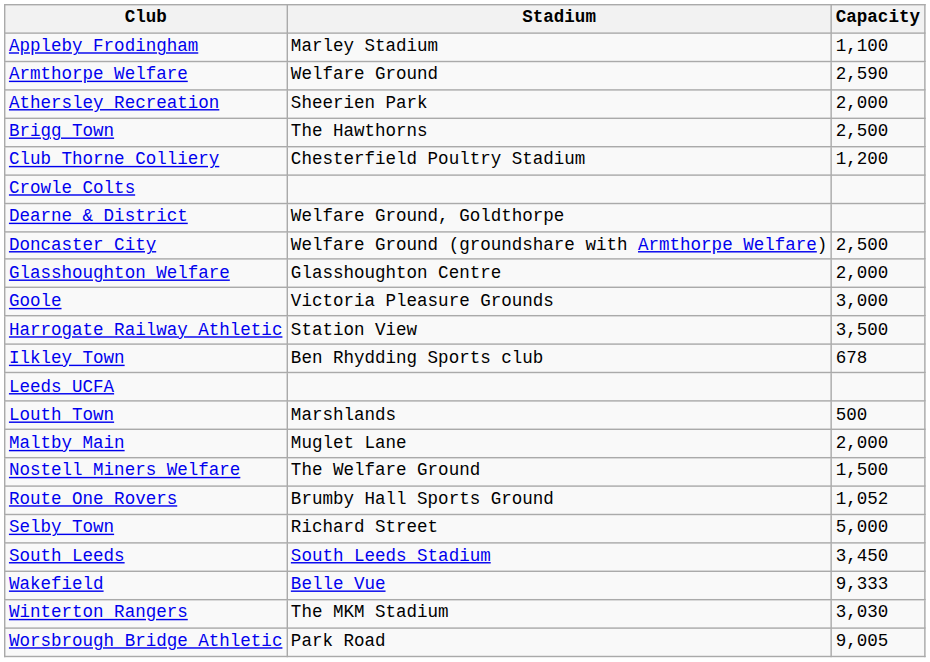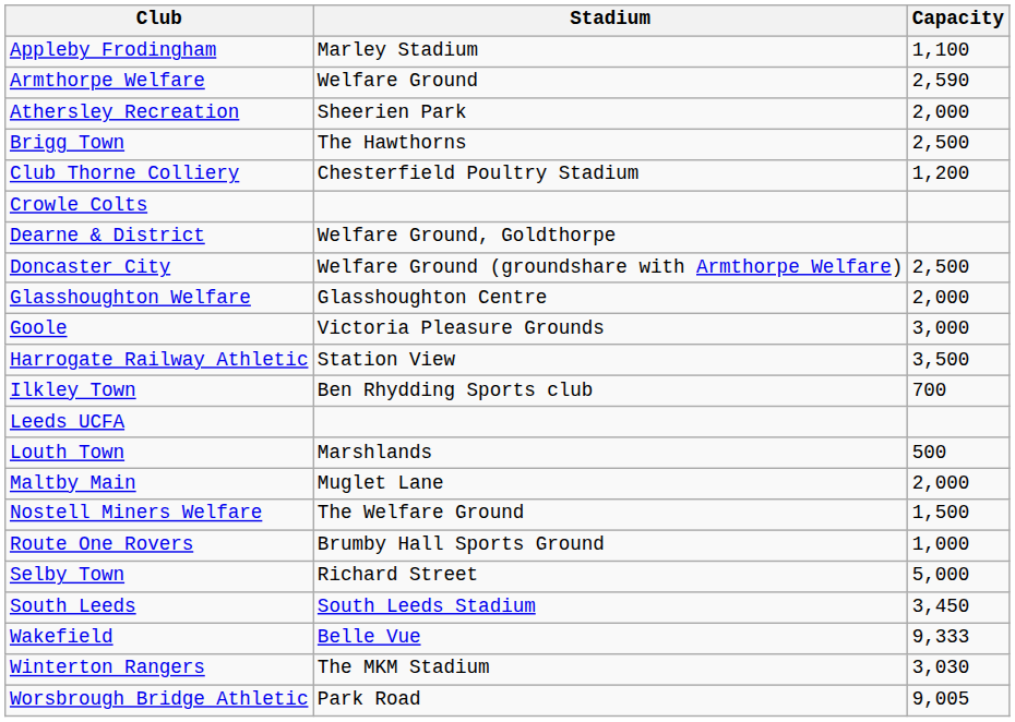 <table class="wikitable sortable" style="font-size:95%">
 <tr>
 <th>Club</th>
 <th>Stadium</th>
 <th>Capacity</th>
 </tr>
 <tr>
 <td><a href='#'>Appleby Frodingham</a></td>
 <td>Marley Stadium</td>
 <td>1,100</td>
 </tr>
 <tr>
 <td><a href='#'>Armthorpe Welfare</a></td>
 <td>Welfare Ground</td>
 <td>2,590</td>
 </tr>
 <tr>
 <td><a href='#'>Athersley Recreation</a></td>
 <td>Sheerien Park</td>
 <td>2,000</td>
 </tr>
 <tr>
 <td><a href='#'>Brigg Town</a></td>
 <td>The Hawthorns</td>
 <td>2,500</td>
 </tr>
 <tr>
 <td><a href='#'>Club Thorne Colliery</a></td>
 <td>Chesterfield Poultry Stadium</td>
 <td>1,200</td>
 </tr>
 <tr>
 <td><a href='#'>Crowle Colts</a></td>
 <td></td>
 <td></td>
 </tr>
 <tr>
 <td><a href='#'>Dearne & District</a></td>
 <td>Welfare Ground, Goldthorpe</td>
 <td></td>
 </tr>
 <tr>
 <td><a href='#'>Doncaster City</a></td>
 <td>Welfare Ground (groundshare with <a href='#'>Armthorpe Welfare</a>)</td>
 <td>2,500</td>
 </tr>
 <tr>
 <td><a href='#'>Glasshoughton Welfare</a></td>
 <td>Glasshoughton Centre</td>
 <td>2,000</td>
 </tr>
 <tr>
 <td><a href='#'>Goole</a></td>
 <td>Victoria Pleasure Grounds</td>
 <td>3,000</td>
 </tr>
 <tr>
 <td><a href='#'>Harrogate Railway Athletic</a></td>
 <td>Station View</td>
 <td>3,500</td>
 </tr>
 <tr>
 <td><a href='#'>Ilkley Town</a></td>
 <td>Ben Rhydding Sports club</td>
-<td>678</td>
+<td>700</td>
 </tr>
 <tr>
 <td><a href='#'>Leeds UCFA</a></td>
 <td></td>
 <td></td>
 </tr>
 <tr>
 <td><a href='#'>Louth Town</a></td>
 <td>Marshlands</td>
 <td>500</td>
 </tr>
 <tr>
 <td><a href='#'>Maltby Main</a></td>
 <td>Muglet Lane</td>
 <td>2,000</td>
 </tr>
 <tr>
 <td><a href='#'>Nostell Miners Welfare</a></td>
 <td>The Welfare Ground</td>
 <td>1,500</td>
 </tr>
 <tr>
 <td><a href='#'>Route One Rovers</a></td>
 <td>Brumby Hall Sports Ground</td>
-<td>1,052</td>
+<td>1,000</td>
 </tr>
 <tr>
 <td><a href='#'>Selby Town</a></td>
 <td>Richard Street</td>
 <td>5,000</td>
 </tr>
 <tr>
 <td><a href='#'>South Leeds</a></td>
 <td><a href='#'>South Leeds Stadium</a></td>
 <td>3,450</td>
 </tr>
 <tr>
 <td><a href='#'>Wakefield</a></td>
 <td><a href='#'>Belle Vue</a></td>
 <td>9,333</td>
 </tr>
 <tr>
 <td><a href='#'>Winterton Rangers</a></td>
 <td>The MKM Stadium</td>
 <td>3,030</td>
 </tr>
 <tr>
 <td><a href='#'>Worsbrough Bridge Athletic</a></td>
 <td>Park Road</td>
 <td>9,005</td>
 </tr>
 </table>
